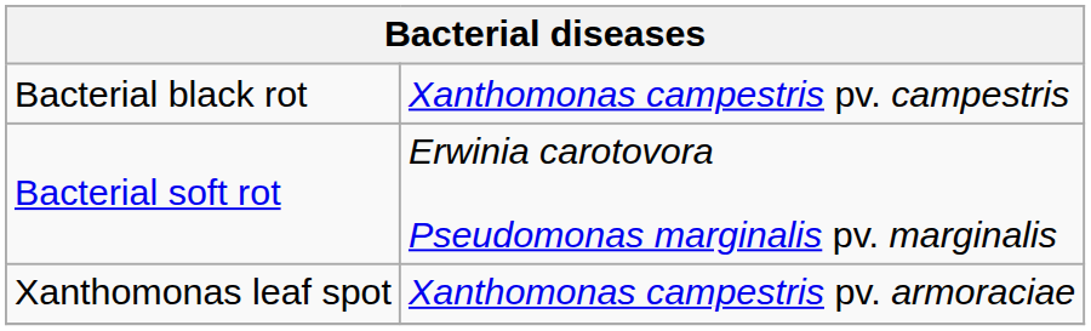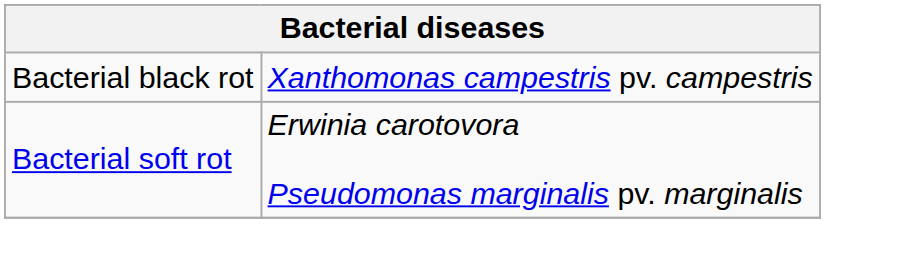 <table class="wikitable" style="clear">
 <tr>
 <th colspan=2><strong>Bacterial diseases</strong><br></th>
 </tr>
 <tr>
 <td>Bacterial black rot</td>
 <td><em><a href='#'>Xanthomonas campestris</a></em> pv. <em>campestris</em></td>
 </tr>
 <tr>
 <td><a href='#'>Bacterial soft rot</a></td>
 <td><em>Erwinia carotovora</em><br><br><em><a href='#'>Pseudomonas marginalis</a></em> pv. <em>marginalis</em></td>
 </tr>
 <tr>
-<td>Xanthomonas leaf spot</td>
-<td><em><a href='#'>Xanthomonas campestris</a></em> pv. <em>armoraciae</em></td>
-</tr>
-<tr>
 </tr>
 </table>
